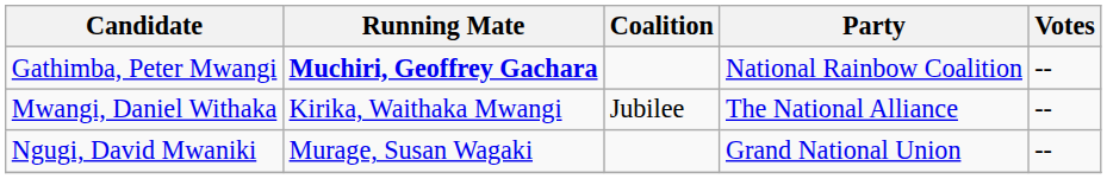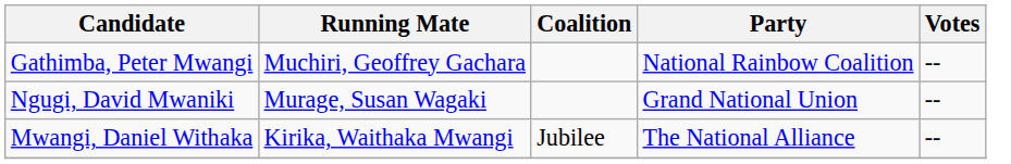 <table class="wikitable sortable">
 <tr>
 <th>Candidate</th>
 <th>Running Mate</th>
 <th>Coalition</th>
 <th>Party</th>
 <th>Votes</th>
 </tr>
 <tr>
 <td><a href='#'>Gathimba, Peter Mwangi</a></td>
-<td><strong><a href='#'>Muchiri, Geoffrey Gachara</a></strong></td>
+<td><a href='#'>Muchiri, Geoffrey Gachara</a></td>
 <td></td>
 <td><a href='#'>National Rainbow Coalition</a></td>
+<td>--</td>
+</tr>
+<tr>
+<td><a href='#'>Ngugi, David Mwaniki</a></td>
+<td><a href='#'>Murage, Susan Wagaki</a></td>
+<td></td>
+<td><a href='#'>Grand National Union</a></td>
 <td>--</td>
 </tr>
 <tr>
 <td><a href='#'>Mwangi, Daniel Withaka</a></td>
 <td><a href='#'>Kirika, Waithaka Mwangi</a></td>
 <td>Jubilee</td>
 <td><a href='#'>The National Alliance</a></td>
 <td>--</td>
 </tr>
 <tr>
-<td><a href='#'>Ngugi, David Mwaniki</a></td>
-<td><a href='#'>Murage, Susan Wagaki</a></td>
-<td></td>
-<td><a href='#'>Grand National Union</a></td>
-<td>--</td>
-</tr>
-<tr>
 </tr>
 </table>
